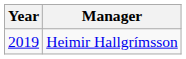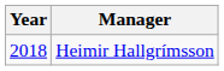 <table class="wikitable">
 <tr>
 <th>Year</th>
 <th>Manager</th>
 </tr>
 <tr>
-<td align=center><a href='#'>2019</a></td>
+<td align=center><a href='#'>2018</a></td>
 <td> <a href='#'>Heimir Hallgrímsson</a></td>
 </tr>
 </table>
